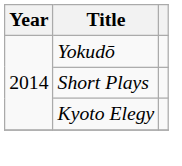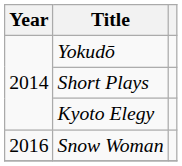 <table class="wikitable">
 <tr>
 <th>Year</th>
 <th>Title</th>
 <th></th>
 </tr>
 <tr>
 <td rowspan=3>2014</td>
 <td><em>Yokudō</em></td>
 <td></td>
 </tr>
 <tr>
 <td><em>Short Plays</em></td>
 <td></td>
 </tr>
 <tr>
 <td><em>Kyoto Elegy</em></td>
 <td></td>
 </tr>
 <tr>
+<td>2016</td>
+<td><em>Snow Woman</em></td>
+<td></td>
+</tr>
+<tr>
 </tr>
 </table>
